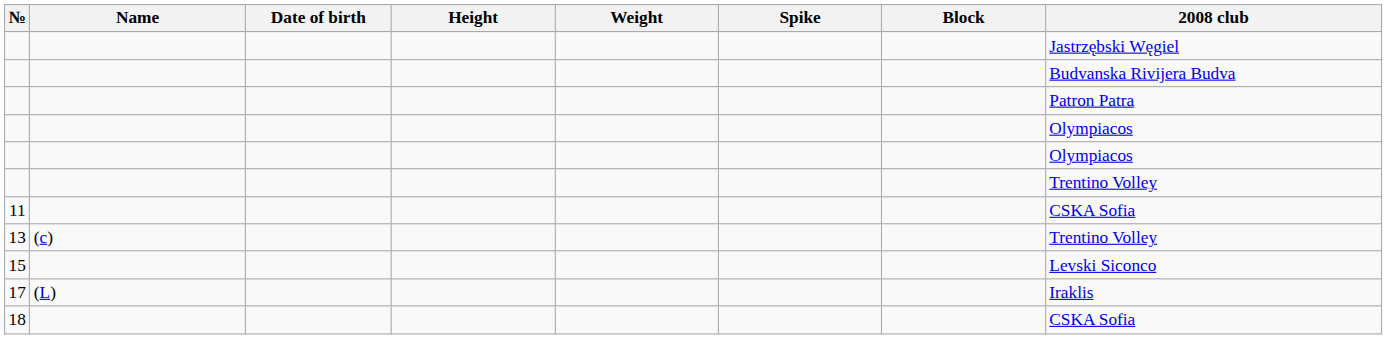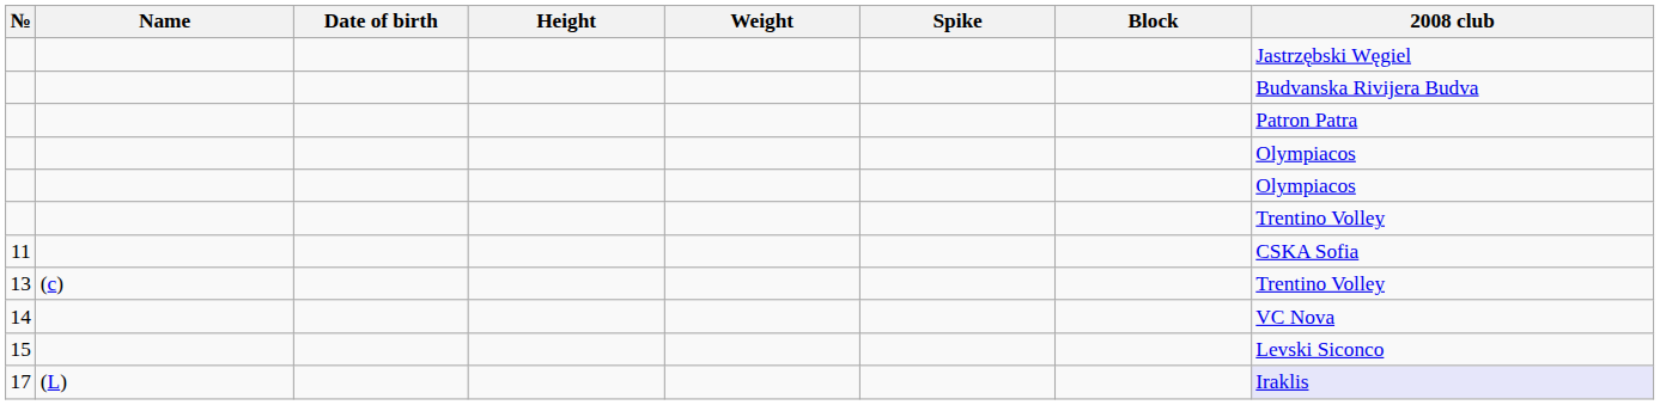 <table class="wikitable sortable" style="font-size:100%; text-align:center;">
 <tr>
 <th>№</th>
 <th style="width:12em">Name</th>
 <th style="width:8em">Date of birth</th>
 <th style="width:9em">Height</th>
 <th style="width:9em">Weight</th>
 <th style="width:9em">Spike</th>
 <th style="width:9em">Block</th>
 <th style="width:19em">2008 club</th>
 </tr>
 <tr>
 <td></td>
 <td style="text-align:left;"></td>
 <td style="text-align:right;"></td>
 <td></td>
 <td></td>
 <td></td>
 <td></td>
 <td style="text-align:left;"> <a href='#'>Jastrzębski Węgiel</a></td>
 </tr>
 <tr>
 <td></td>
 <td style="text-align:left;"></td>
 <td style="text-align:right;"></td>
 <td></td>
 <td></td>
 <td></td>
 <td></td>
 <td style="text-align:left;"> <a href='#'>Budvanska Rivijera Budva</a></td>
 </tr>
 <tr>
 <td></td>
 <td style="text-align:left;"></td>
 <td style="text-align:right;"></td>
 <td></td>
 <td></td>
 <td></td>
 <td></td>
 <td style="text-align:left;"> <a href='#'>Patron Patra</a></td>
 </tr>
 <tr>
 <td></td>
 <td style="text-align:left;"></td>
 <td style="text-align:right;"></td>
 <td></td>
 <td></td>
 <td></td>
 <td></td>
 <td style="text-align:left;"> <a href='#'>Olympiacos</a></td>
 </tr>
 <tr>
 <td></td>
 <td style="text-align:left;"></td>
 <td style="text-align:right;"></td>
 <td></td>
 <td></td>
 <td></td>
 <td></td>
 <td style="text-align:left;"> <a href='#'>Olympiacos</a></td>
 </tr>
 <tr>
 <td></td>
 <td style="text-align:left;"></td>
 <td style="text-align:right;"></td>
 <td></td>
 <td></td>
 <td></td>
 <td></td>
 <td style="text-align:left;"> <a href='#'>Trentino Volley</a></td>
 </tr>
 <tr>
 <td>11</td>
 <td style="text-align:left;"></td>
 <td style="text-align:right;"></td>
 <td></td>
 <td></td>
 <td></td>
 <td></td>
 <td style="text-align:left;"> <a href='#'>CSKA Sofia</a></td>
 </tr>
 <tr>
 <td>13</td>
 <td style="text-align:left;"> (<a href='#'>c</a>)</td>
 <td style="text-align:right;"></td>
 <td></td>
 <td></td>
 <td></td>
 <td></td>
 <td style="text-align:left;"> <a href='#'>Trentino Volley</a></td>
 </tr>
 <tr>
+<td>14</td>
+<td style="text-align:left;"></td>
+<td style="text-align:right;"></td>
+<td></td>
+<td></td>
+<td></td>
+<td></td>
+<td style="text-align:left;"> <a href='#'>VC Nova</a></td>
+</tr>
+<tr>
 <td>15</td>
 <td style="text-align:left;"></td>
 <td style="text-align:right;"></td>
 <td></td>
 <td></td>
 <td></td>
 <td></td>
 <td style="text-align:left;"> <a href='#'>Levski Siconco</a></td>
 </tr>
 <tr>
 <td>17</td>
 <td style="text-align:left;"> (<a href='#'>L</a>)</td>
 <td style="text-align:right;"></td>
 <td></td>
 <td></td>
 <td></td>
 <td></td>
-<td style="text-align:left;"> <a href='#'>Iraklis</a></td>
-</tr>
-<tr>
-<td>18</td>
-<td style="text-align:left;"></td>
-<td style="text-align:right;"></td>
-<td></td>
-<td></td>
-<td></td>
-<td></td>
-<td style="text-align:left;"> <a href='#'>CSKA Sofia</a></td>
+<td style="background: lavender; text-align:left;"> <a href='#'>Iraklis</a></td>
 </tr>
 </table>
